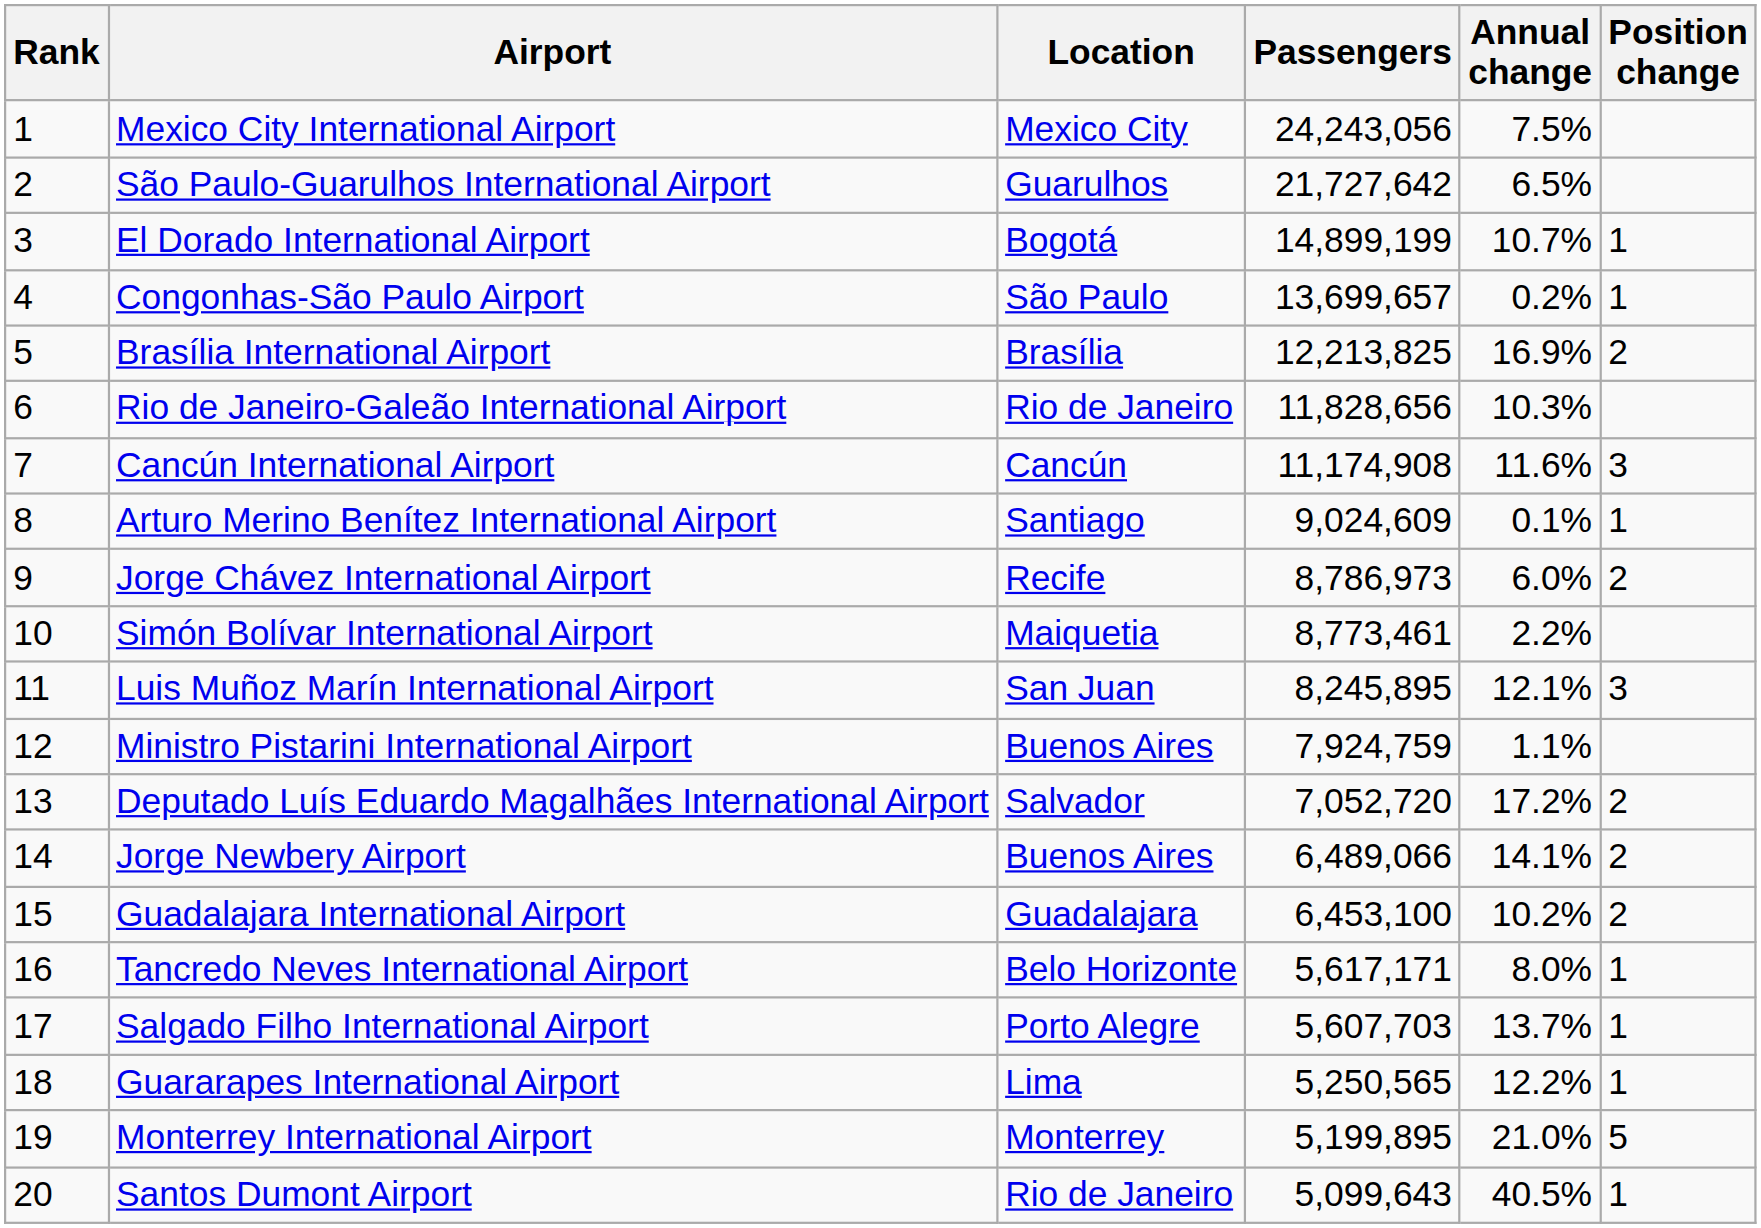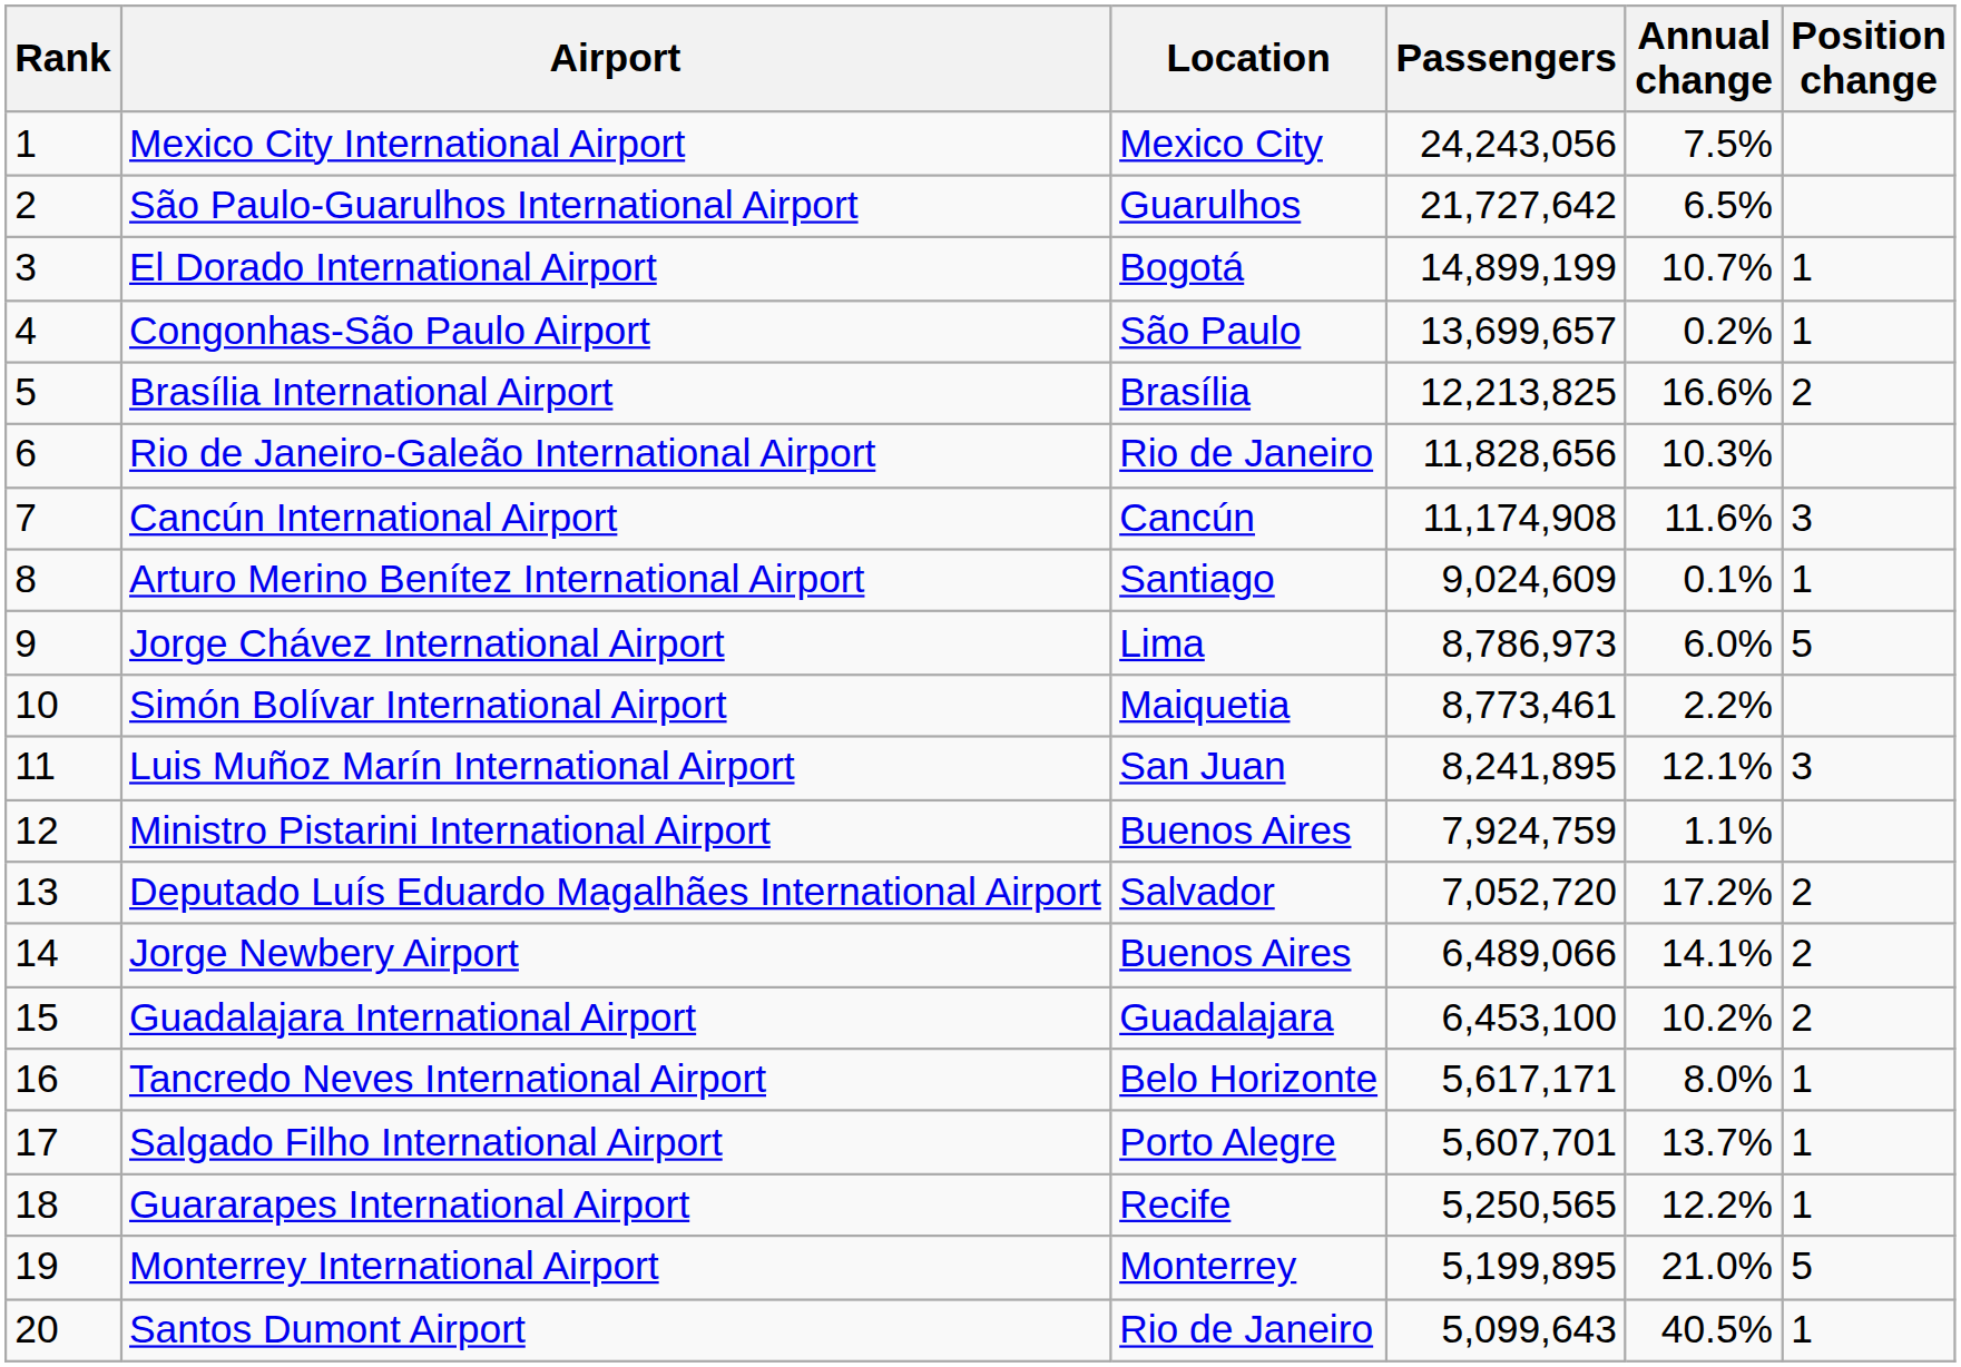 <table class="wikitable sortable">
 <tr>
 <th>Rank</th>
 <th>Airport</th>
 <th>Location</th>
 <th>Passengers</th>
 <th>Annual<br>change</th>
 <th>Position<br>change</th>
 </tr>
 <tr>
 <td>1</td>
 <td><a href='#'>Mexico City International Airport</a></td>
 <td><a href='#'>Mexico City</a></td>
 <td align="right">24,243,056</td>
 <td align="right">7.5%</td>
 <td></td>
 </tr>
 <tr>
 <td>2</td>
 <td><a href='#'>São Paulo-Guarulhos International Airport</a></td>
 <td><a href='#'>Guarulhos</a></td>
 <td align="right">21,727,642</td>
 <td align="right">6.5%</td>
 <td></td>
 </tr>
 <tr>
 <td>3</td>
 <td><a href='#'>El Dorado International Airport</a></td>
 <td><a href='#'>Bogotá</a></td>
 <td align="right">14,899,199</td>
 <td align="right">10.7%</td>
 <td>1</td>
 </tr>
 <tr>
 <td>4</td>
 <td><a href='#'>Congonhas-São Paulo Airport</a></td>
 <td><a href='#'>São Paulo</a></td>
 <td align="right">13,699,657</td>
 <td align="right">0.2%</td>
 <td>1</td>
 </tr>
 <tr>
 <td>5</td>
 <td><a href='#'>Brasília International Airport</a></td>
 <td><a href='#'>Brasília</a></td>
 <td align="right">12,213,825</td>
-<td align="right">16.9%</td>
+<td align="right">16.6%</td>
 <td>2</td>
 </tr>
 <tr>
 <td>6</td>
 <td><a href='#'>Rio de Janeiro-Galeão International Airport</a></td>
 <td><a href='#'>Rio de Janeiro</a></td>
 <td align="right">11,828,656</td>
 <td align="right">10.3%</td>
 <td></td>
 </tr>
 <tr>
 <td>7</td>
 <td><a href='#'>Cancún International Airport</a></td>
 <td><a href='#'>Cancún</a></td>
 <td align="right">11,174,908</td>
 <td align="right">11.6%</td>
 <td>3</td>
 </tr>
 <tr>
 <td>8</td>
 <td><a href='#'>Arturo Merino Benítez International Airport</a></td>
 <td><a href='#'>Santiago</a></td>
 <td align="right">9,024,609</td>
 <td align="right">0.1%</td>
 <td>1</td>
 </tr>
 <tr>
 <td>9</td>
 <td><a href='#'>Jorge Chávez International Airport</a></td>
-<td><a href='#'>Recife</a></td>
+<td><a href='#'>Lima</a></td>
 <td align="right">8,786,973</td>
 <td align="right">6.0%</td>
-<td>2</td>
+<td>5</td>
 </tr>
 <tr>
 <td>10</td>
 <td><a href='#'>Simón Bolívar International Airport</a></td>
 <td><a href='#'>Maiquetia</a></td>
 <td align="right">8,773,461</td>
 <td align="right">2.2%</td>
 <td></td>
 </tr>
 <tr>
 <td>11</td>
 <td><a href='#'>Luis Muñoz Marín International Airport</a></td>
 <td><a href='#'>San Juan</a></td>
-<td align="right">8,245,895</td>
+<td align="right">8,241,895</td>
 <td align="right">12.1%</td>
 <td>3</td>
 </tr>
 <tr>
 <td>12</td>
 <td><a href='#'>Ministro Pistarini International Airport</a></td>
 <td><a href='#'>Buenos Aires</a></td>
 <td align="right">7,924,759</td>
 <td align="right">1.1%</td>
 <td></td>
 </tr>
 <tr>
 <td>13</td>
 <td><a href='#'>Deputado Luís Eduardo Magalhães International Airport</a></td>
 <td><a href='#'>Salvador</a></td>
 <td align="right">7,052,720</td>
 <td align="right">17.2%</td>
 <td>2</td>
 </tr>
 <tr>
 <td>14</td>
 <td><a href='#'>Jorge Newbery Airport</a></td>
 <td><a href='#'>Buenos Aires</a></td>
 <td align="right">6,489,066</td>
 <td align="right">14.1%</td>
 <td>2</td>
 </tr>
 <tr>
 <td>15</td>
 <td><a href='#'>Guadalajara International Airport</a></td>
 <td><a href='#'>Guadalajara</a></td>
 <td align="right">6,453,100</td>
 <td align="right">10.2%</td>
 <td>2</td>
 </tr>
 <tr>
 <td>16</td>
 <td><a href='#'>Tancredo Neves International Airport</a></td>
 <td><a href='#'>Belo Horizonte</a></td>
 <td align="right">5,617,171</td>
 <td align="right">8.0%</td>
 <td>1</td>
 </tr>
 <tr>
 <td>17</td>
 <td><a href='#'>Salgado Filho International Airport</a></td>
 <td><a href='#'>Porto Alegre</a></td>
-<td align="right">5,607,703</td>
+<td align="right">5,607,701</td>
 <td align="right">13.7%</td>
 <td>1</td>
 </tr>
 <tr>
 <td>18</td>
 <td><a href='#'>Guararapes International Airport</a></td>
-<td><a href='#'>Lima</a></td>
+<td><a href='#'>Recife</a></td>
 <td align="right">5,250,565</td>
 <td align="right">12.2%</td>
 <td>1</td>
 </tr>
 <tr>
 <td>19</td>
 <td><a href='#'>Monterrey International Airport</a></td>
 <td><a href='#'>Monterrey</a></td>
 <td align="right">5,199,895</td>
 <td align="right">21.0%</td>
 <td>5</td>
 </tr>
 <tr>
 <td>20</td>
 <td><a href='#'>Santos Dumont Airport</a></td>
 <td><a href='#'>Rio de Janeiro</a></td>
 <td align="right">5,099,643</td>
 <td align="right">40.5%</td>
 <td>1</td>
 </tr>
 </table>
